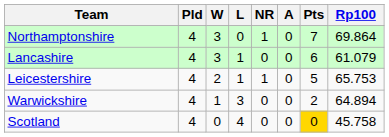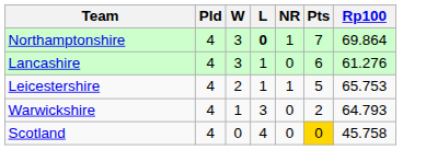 <table class="wikitable" style="text-align: center;">
 <tr>
 <th width=200>Team</th>
 <th width=20>Pld</th>
 <th width=20>W</th>
 <th width=20>L</th>
 <th width=20>NR</th>
-<th width=20>A</th>
 <th width=20>Pts</th>
 <th width=60><a href='#'>Rp100</a></th>
 </tr>
 <tr bgcolor="#ccffcc">
 <td align=left><a href='#'>Northamptonshire</a></td>
 <td>4</td>
 <td>3</td>
-<td>0</td>
+<td><strong>0</strong></td>
 <td>1</td>
-<td>0</td>
 <td>7</td>
 <td>69.864</td>
 </tr>
 <tr bgcolor="#ccffcc">
 <td align=left><a href='#'>Lancashire</a></td>
 <td>4</td>
 <td>3</td>
 <td>1</td>
 <td>0</td>
-<td>0</td>
 <td>6</td>
-<td>61.079</td>
+<td>61.276</td>
 </tr>
 <tr>
 <td align=left><a href='#'>Leicestershire</a></td>
 <td>4</td>
 <td>2</td>
 <td>1</td>
 <td>1</td>
-<td>0</td>
 <td>5</td>
 <td>65.753</td>
 </tr>
 <tr>
 <td align=left><a href='#'>Warwickshire</a></td>
 <td>4</td>
 <td>1</td>
 <td>3</td>
 <td>0</td>
-<td>0</td>
 <td>2</td>
-<td>64.894</td>
+<td>64.793</td>
 </tr>
 <tr>
 <td align=left><a href='#'>Scotland</a></td>
 <td>4</td>
 <td>0</td>
 <td>4</td>
 <td>0</td>
-<td>0</td>
 <td style="background: gold;">0</td>
 <td>45.758</td>
 </tr>
 </table>
